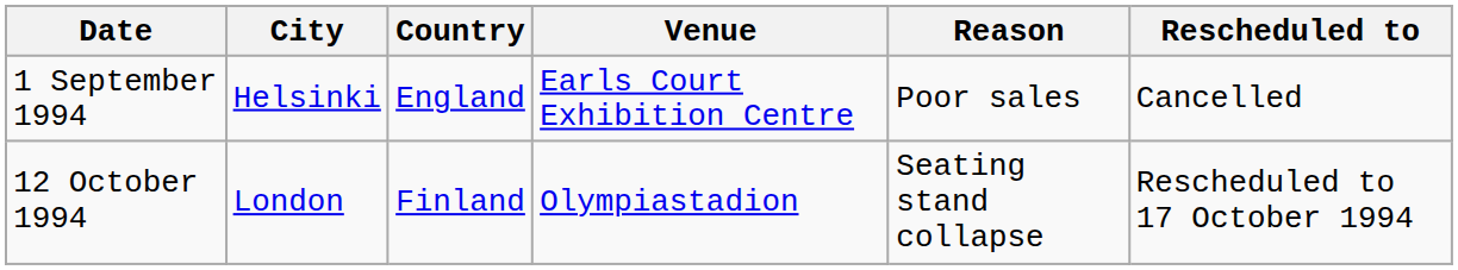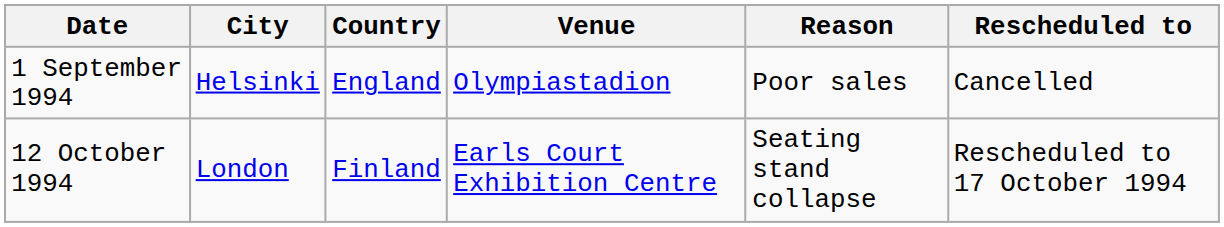 <table Class=wikitable>
 <tr>
 <th>Date</th>
 <th>City</th>
 <th>Country</th>
 <th>Venue</th>
 <th>Reason</th>
 <th>Rescheduled to</th>
 </tr>
 <tr>
 <td>1 September 1994</td>
 <td><a href='#'>Helsinki</a></td>
 <td><a href='#'>England</a></td>
-<td><a href='#'>Earls Court Exhibition Centre</a></td>
+<td><a href='#'>Olympiastadion</a></td>
 <td>Poor sales</td>
 <td>Cancelled</td>
 </tr>
 <tr>
 <td>12 October 1994</td>
 <td><a href='#'>London</a></td>
 <td><a href='#'>Finland</a></td>
-<td><a href='#'>Olympiastadion</a></td>
+<td><a href='#'>Earls Court Exhibition Centre</a></td>
 <td>Seating stand collapse</td>
 <td>Rescheduled to 17 October 1994</td>
 </tr>
 </table>
